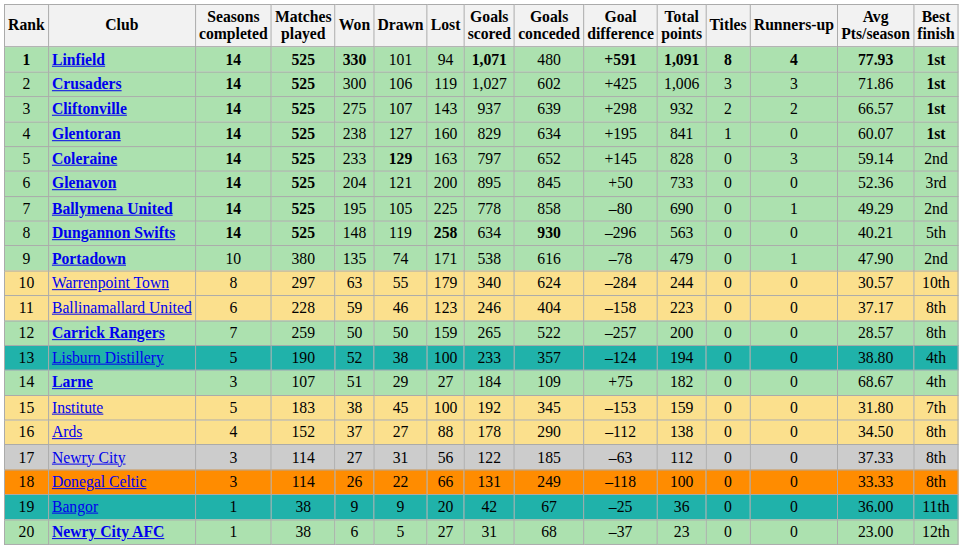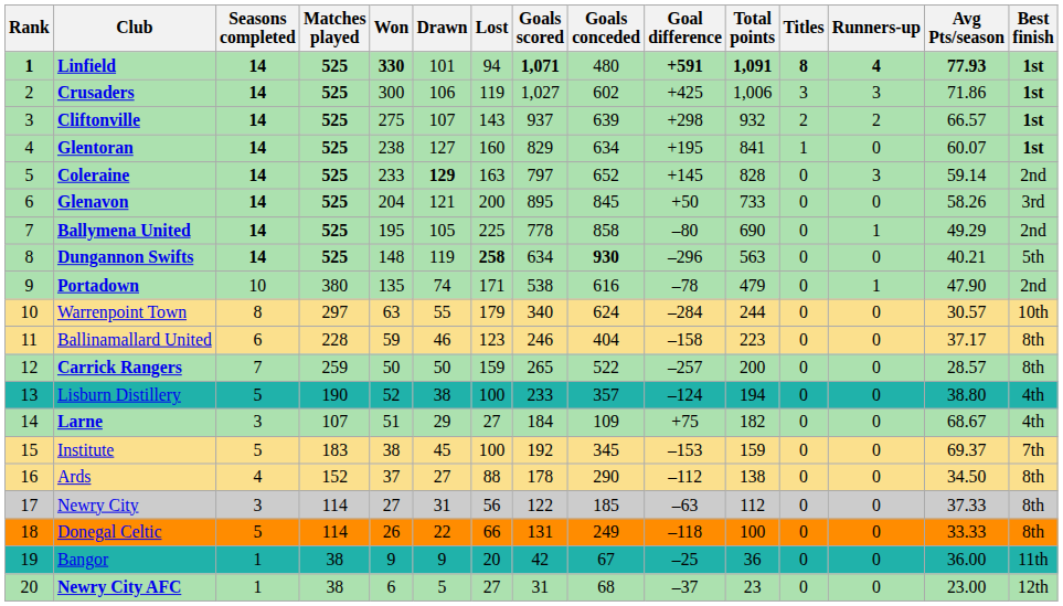 <table class="wikitable sortable" style="text-align:center;">
 <tr>
 <th>Rank</th>
 <th>Club</th>
 <th>Seasons<br>completed</th>
 <th>Matches<br>played</th>
 <th>Won</th>
 <th>Drawn</th>
 <th>Lost</th>
 <th>Goals<br>scored</th>
 <th>Goals<br>conceded</th>
 <th>Goal<br>difference</th>
 <th>Total<br>points</th>
 <th>Titles</th>
 <th>Runners-up</th>
 <th>Avg<br>Pts/season</th>
 <th>Best<br>finish</th>
 </tr>
 <tr bgcolor=ACE1AF>
 <td><strong>1</strong></td>
 <td align=left><strong><a href='#'>Linfield</a></strong></td>
 <td><strong>14</strong></td>
 <td><strong>525</strong></td>
 <td><strong>330</strong></td>
 <td>101</td>
 <td>94</td>
 <td><strong>1,071</strong></td>
 <td>480</td>
 <td><strong>+591</strong></td>
 <td><strong>1,091</strong></td>
 <td><strong>8</strong></td>
 <td><strong>4</strong></td>
 <td><strong>77.93</strong></td>
 <td><strong>1st</strong></td>
 </tr>
 <tr bgcolor=ACE1AF>
 <td>2</td>
 <td align=left><strong><a href='#'>Crusaders</a></strong></td>
 <td><strong>14</strong></td>
 <td><strong>525</strong></td>
 <td>300</td>
 <td>106</td>
 <td>119</td>
 <td>1,027</td>
 <td>602</td>
 <td>+425</td>
 <td>1,006</td>
 <td>3</td>
 <td>3</td>
 <td>71.86</td>
 <td><strong>1st</strong></td>
 </tr>
 <tr bgcolor=ACE1AF>
 <td>3</td>
 <td align=left><strong><a href='#'>Cliftonville</a></strong></td>
 <td><strong>14</strong></td>
 <td><strong>525</strong></td>
 <td>275</td>
 <td>107</td>
 <td>143</td>
 <td>937</td>
 <td>639</td>
 <td>+298</td>
 <td>932</td>
 <td>2</td>
 <td>2</td>
 <td>66.57</td>
 <td><strong>1st</strong></td>
 </tr>
 <tr bgcolor=ACE1AF>
 <td>4</td>
 <td align=left><strong><a href='#'>Glentoran</a></strong></td>
 <td><strong>14</strong></td>
 <td><strong>525</strong></td>
 <td>238</td>
 <td>127</td>
 <td>160</td>
 <td>829</td>
 <td>634</td>
 <td>+195</td>
 <td>841</td>
 <td>1</td>
 <td>0</td>
 <td>60.07</td>
 <td><strong>1st</strong></td>
 </tr>
 <tr bgcolor=ACE1AF>
 <td>5</td>
 <td align=left><strong><a href='#'>Coleraine</a></strong></td>
 <td><strong>14</strong></td>
 <td><strong>525</strong></td>
 <td>233</td>
 <td><strong>129</strong></td>
 <td>163</td>
 <td>797</td>
 <td>652</td>
 <td>+145</td>
 <td>828</td>
 <td>0</td>
 <td>3</td>
 <td>59.14</td>
 <td>2nd</td>
 </tr>
 <tr bgcolor=ACE1AF>
 <td>6</td>
 <td align=left><strong><a href='#'>Glenavon</a></strong></td>
 <td><strong>14</strong></td>
 <td><strong>525</strong></td>
 <td>204</td>
 <td>121</td>
 <td>200</td>
 <td>895</td>
 <td>845</td>
 <td>+50</td>
 <td>733</td>
 <td>0</td>
 <td>0</td>
-<td>52.36</td>
+<td>58.26</td>
 <td>3rd</td>
 </tr>
 <tr bgcolor=ACE1AF>
 <td>7</td>
 <td align=left><strong><a href='#'>Ballymena United</a></strong></td>
 <td><strong>14</strong></td>
 <td><strong>525</strong></td>
 <td>195</td>
 <td>105</td>
 <td>225</td>
 <td>778</td>
 <td>858</td>
 <td>–80</td>
 <td>690</td>
 <td>0</td>
 <td>1</td>
 <td>49.29</td>
 <td>2nd</td>
 </tr>
 <tr bgcolor=ACE1AF>
 <td>8</td>
 <td align=left><strong><a href='#'>Dungannon Swifts</a></strong></td>
 <td><strong>14</strong></td>
 <td><strong>525</strong></td>
 <td>148</td>
 <td>119</td>
 <td><strong>258</strong></td>
 <td>634</td>
 <td><strong>930</strong></td>
 <td>–296</td>
 <td>563</td>
 <td>0</td>
 <td>0</td>
 <td>40.21</td>
 <td>5th</td>
 </tr>
 <tr bgcolor=ACE1AF>
 <td>9</td>
 <td align=left><strong><a href='#'>Portadown</a></strong></td>
 <td>10</td>
 <td>380</td>
 <td>135</td>
 <td>74</td>
 <td>171</td>
 <td>538</td>
 <td>616</td>
 <td>–78</td>
 <td>479</td>
 <td>0</td>
 <td>1</td>
 <td>47.90</td>
 <td>2nd</td>
 </tr>
 <tr bgcolor=FBE08D>
 <td>10</td>
 <td align=left><a href='#'>Warrenpoint Town</a></td>
 <td>8</td>
 <td>297</td>
 <td>63</td>
 <td>55</td>
 <td>179</td>
 <td>340</td>
 <td>624</td>
 <td>–284</td>
 <td>244</td>
 <td>0</td>
 <td>0</td>
 <td>30.57</td>
 <td>10th</td>
 </tr>
 <tr bgcolor=FBE08D>
 <td>11</td>
 <td align=left><a href='#'>Ballinamallard United</a></td>
 <td>6</td>
 <td>228</td>
 <td>59</td>
 <td>46</td>
 <td>123</td>
 <td>246</td>
 <td>404</td>
 <td>–158</td>
 <td>223</td>
 <td>0</td>
 <td>0</td>
 <td>37.17</td>
 <td>8th</td>
 </tr>
 <tr bgcolor=ACE1AF>
 <td>12</td>
 <td align=left><strong><a href='#'>Carrick Rangers</a></strong></td>
 <td>7</td>
 <td>259</td>
 <td>50</td>
 <td>50</td>
 <td>159</td>
 <td>265</td>
 <td>522</td>
 <td>–257</td>
 <td>200</td>
 <td>0</td>
 <td>0</td>
 <td>28.57</td>
 <td>8th</td>
 </tr>
 <tr bgcolor=20B2AA>
 <td>13</td>
 <td align=left><a href='#'>Lisburn Distillery</a></td>
 <td>5</td>
 <td>190</td>
 <td>52</td>
 <td>38</td>
 <td>100</td>
 <td>233</td>
 <td>357</td>
 <td>–124</td>
 <td>194</td>
 <td>0</td>
 <td>0</td>
 <td>38.80</td>
 <td>4th</td>
 </tr>
 <tr bgcolor=ACE1AF>
 <td>14</td>
 <td align=left><strong><a href='#'>Larne</a></strong></td>
 <td>3</td>
 <td>107</td>
 <td>51</td>
 <td>29</td>
 <td>27</td>
 <td>184</td>
 <td>109</td>
 <td>+75</td>
 <td>182</td>
 <td>0</td>
 <td>0</td>
 <td>68.67</td>
 <td>4th</td>
 </tr>
 <tr bgcolor=FBE08D>
 <td>15</td>
 <td align=left><a href='#'>Institute</a></td>
 <td>5</td>
 <td>183</td>
 <td>38</td>
 <td>45</td>
 <td>100</td>
 <td>192</td>
 <td>345</td>
 <td>–153</td>
 <td>159</td>
 <td>0</td>
 <td>0</td>
-<td>31.80</td>
+<td>69.37</td>
 <td>7th</td>
 </tr>
 <tr bgcolor=FBE08D>
 <td>16</td>
 <td align=left><a href='#'>Ards</a></td>
 <td>4</td>
 <td>152</td>
 <td>37</td>
 <td>27</td>
 <td>88</td>
 <td>178</td>
 <td>290</td>
 <td>–112</td>
 <td>138</td>
 <td>0</td>
 <td>0</td>
 <td>34.50</td>
 <td>8th</td>
 </tr>
 <tr bgcolor="#CCCCCC">
 <td>17</td>
 <td align=left><a href='#'>Newry City</a></td>
 <td>3</td>
 <td>114</td>
 <td>27</td>
 <td>31</td>
 <td>56</td>
 <td>122</td>
 <td>185</td>
 <td>–63</td>
 <td>112</td>
 <td>0</td>
 <td>0</td>
 <td>37.33</td>
 <td>8th</td>
 </tr>
 <tr bgcolor="#FF8C00">
 <td>18</td>
 <td align=left><a href='#'>Donegal Celtic</a></td>
-<td>3</td>
+<td>5</td>
 <td>114</td>
 <td>26</td>
 <td>22</td>
 <td>66</td>
 <td>131</td>
 <td>249</td>
 <td>–118</td>
 <td>100</td>
 <td>0</td>
 <td>0</td>
 <td>33.33</td>
 <td>8th</td>
 </tr>
 <tr bgcolor=20B2AA>
 <td>19</td>
 <td align=left><a href='#'>Bangor</a></td>
 <td>1</td>
 <td>38</td>
 <td>9</td>
 <td>9</td>
 <td>20</td>
 <td>42</td>
 <td>67</td>
 <td>–25</td>
 <td>36</td>
 <td>0</td>
 <td>0</td>
 <td>36.00</td>
 <td>11th</td>
 </tr>
 <tr bgcolor=ACE1AF>
 <td>20</td>
 <td align=left><strong><a href='#'>Newry City AFC</a></strong></td>
 <td>1</td>
 <td>38</td>
 <td>6</td>
 <td>5</td>
 <td>27</td>
 <td>31</td>
 <td>68</td>
 <td>–37</td>
 <td>23</td>
 <td>0</td>
 <td>0</td>
 <td>23.00</td>
 <td>12th</td>
 </tr>
 </table>
